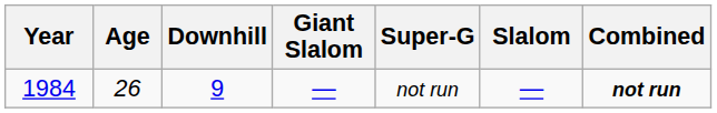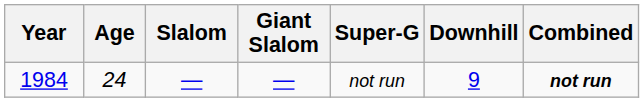 <table class=wikitable style="text-align:center">
 <tr>
 <th>  Year  </th>
 <th> Age </th>
-<th>Downhill</th>
+<th> Slalom </th>
 <th> Giant <br> Slalom </th>
 <th>Super-G</th>
-<th> Slalom </th>
+<th>Downhill</th>
 <th>Combined</th>
 </tr>
 <tr>
 <td><a href='#'>1984</a></td>
-<td><em>26</em></td>
-<td><a href='#'>9</a></td>
+<td><em>24</em></td>
+<td><a href='#'>—</a></td>
 <td><a href='#'>—</a></td>
 <td><small><em>not run</em></small></td>
-<td><a href='#'>—</a></td>
+<td><a href='#'>9</a></td>
 <td><strong><small><em>not run</em></small></strong></td>
 </tr>
 </table>
